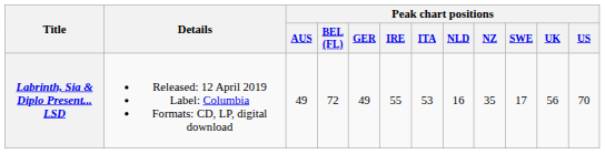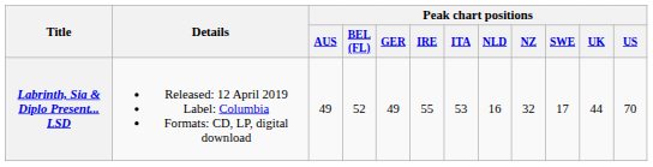 <table class="wikitable plainrowheaders" style="text-align:center">
 <tr>
 <th style="width:8em" rowspan="2">Title</th>
 <th style="width:15em" rowspan="2">Details</th>
 <th scope="col" colspan="10">Peak chart positions</th>
 </tr>
 <tr>
 <th scope="col" style="width:2.5em;font-size:90%;"><a href='#'>AUS</a><br></th>
 <th scope="col" style="width:2.5em;font-size:90%;"><a href='#'>BEL<br>(FL)</a><br></th>
 <th scope="col" style="width:2.5em;font-size:90%;"><a href='#'>GER</a><br></th>
 <th scope="col" style="width:2.5em;font-size:90%;"><a href='#'>IRE</a><br></th>
 <th scope="col" style="width:2.5em;font-size:90%;"><a href='#'>ITA</a><br></th>
 <th scope="col" style="width:2.5em;font-size:90%;"><a href='#'>NLD</a><br></th>
 <th scope="col" style="width:2.5em;font-size:90%;"><a href='#'>NZ</a><br></th>
 <th scope="col" style="width:2.5em;font-size:90%;"><a href='#'>SWE</a><br></th>
 <th scope="col" style="width:2.5em;font-size:90%;"><a href='#'>UK</a><br></th>
 <th scope="col" style="width:2.5em;font-size:90%;"><a href='#'>US</a><br></th>
 </tr>
 <tr>
 <th scope="row"><em><a href='#'>Labrinth, Sia & Diplo Present... LSD</a></em></th>
 <td><br><ul><li>Released: 12 April 2019</li><li>Label: <a href='#'>Columbia</a></li><li>Formats: CD, LP, digital download</li></ul></td>
 <td>49</td>
-<td>72</td>
+<td>52</td>
 <td>49</td>
 <td>55</td>
 <td>53</td>
 <td>16</td>
-<td>35</td>
+<td>32</td>
 <td>17</td>
-<td>56</td>
+<td>44</td>
 <td>70</td>
 </tr>
 </table>
